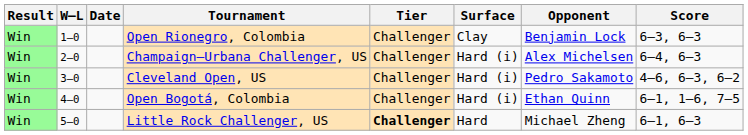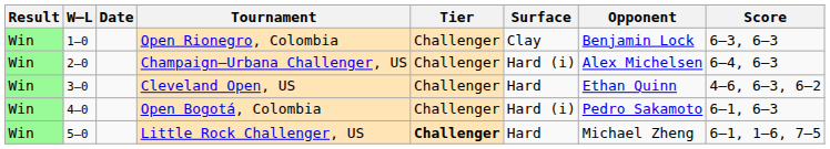 <table class="sortable wikitable">
 <tr>
 <th>Result</th>
 <th class="unsortable">W–L</th>
 <th>Date</th>
 <th>Tournament</th>
 <th>Tier</th>
 <th>Surface</th>
 <th>Opponent</th>
 <th class="unsortable">Score</th>
 </tr>
 <tr>
 <td bgcolor=98fb98>Win</td>
 <td><small>1–0</small></td>
 <td><a href='#'></a></td>
 <td style="background:moccasin;"><a href='#'>Open Rionegro</a>, Colombia</td>
 <td style="background:moccasin;">Challenger</td>
 <td>Clay</td>
 <td> <a href='#'>Benjamin Lock</a></td>
 <td>6–3, 6–3</td>
 </tr>
 <tr>
 <td bgcolor=98fb98>Win</td>
 <td><small>2–0</small></td>
 <td><a href='#'></a></td>
 <td style="background:moccasin;"><a href='#'>Champaign–Urbana Challenger</a>, US</td>
 <td style="background:moccasin;">Challenger</td>
 <td>Hard (i)</td>
 <td> <a href='#'>Alex Michelsen</a></td>
 <td>6–4, 6–3</td>
 </tr>
 <tr>
 <td bgcolor=98fb98>Win</td>
 <td><small>3–0</small></td>
 <td><a href='#'></a></td>
 <td style="background:moccasin;"><a href='#'>Cleveland Open</a>, US</td>
 <td style="background:moccasin;">Challenger</td>
-<td>Hard (i)</td>
-<td> <a href='#'>Pedro Sakamoto</a></td>
+<td>Hard</td>
+<td> <a href='#'>Ethan Quinn</a></td>
 <td>4–6, 6–3, 6–2</td>
 </tr>
 <tr>
 <td bgcolor=98fb98>Win</td>
 <td><small>4–0</small></td>
 <td><a href='#'></a></td>
 <td style="background:moccasin;"><a href='#'>Open Bogotá</a>, Colombia</td>
 <td style="background:moccasin;">Challenger</td>
 <td>Hard (i)</td>
-<td> <a href='#'>Ethan Quinn</a></td>
-<td>6–1, 1–6, 7–5</td>
+<td> <a href='#'>Pedro Sakamoto</a></td>
+<td>6–1, 6–3</td>
 </tr>
 <tr>
 <td bgcolor=98fb98>Win</td>
 <td><small>5–0</small></td>
 <td><a href='#'></a></td>
 <td style="background:moccasin;"><a href='#'>Little Rock Challenger</a>, US</td>
 <td style="background:moccasin;"><strong>Challenger</strong></td>
 <td>Hard</td>
 <td> Michael Zheng</td>
-<td>6–1, 6–3</td>
+<td>6–1, 1–6, 7–5</td>
 </tr>
 </table>
